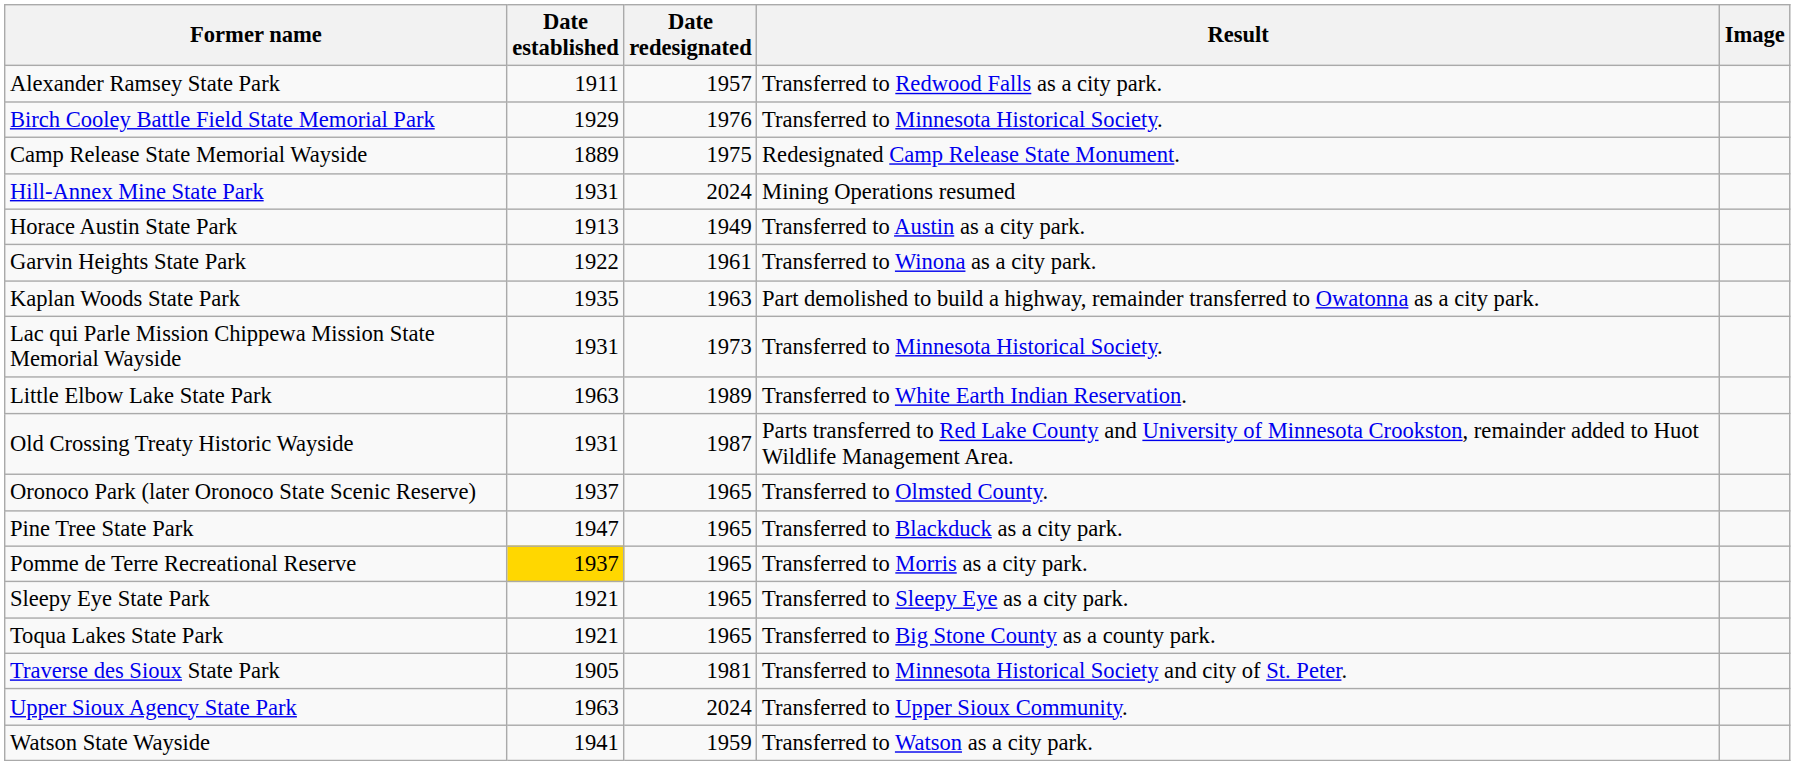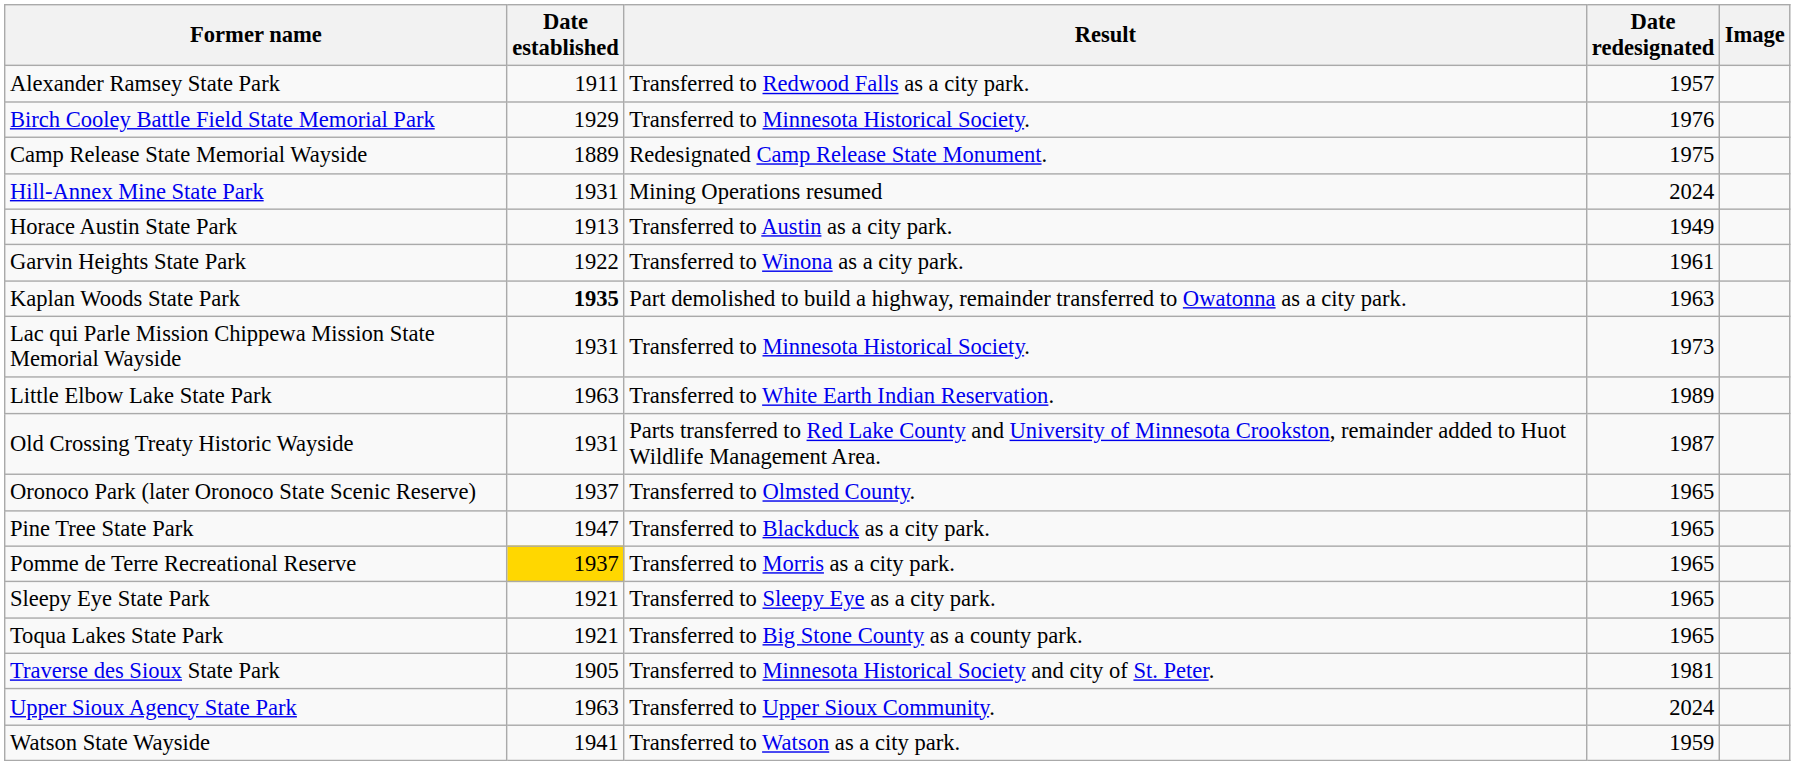 <table class="wikitable sortable" style="width:80%">
 <tr>
 <th style="width:*;">Former name</th>
 <th style="width:*;">Date <br>established</th>
+<th style="width:*;" class="unsortable">Result</th>
 <th style="width:*;">Date <br>redesignated</th>
-<th style="width:*;" class="unsortable">Result</th>
 <th style="width:*;" class="unsortable">Image</th>
 </tr>
 <tr>
 <td>Alexander Ramsey State Park</td>
 <td align=right>1911</td>
+<td>Transferred to <a href='#'>Redwood Falls</a> as a city park.</td>
 <td align=right>1957</td>
-<td>Transferred to <a href='#'>Redwood Falls</a> as a city park.</td>
 <td></td>
 </tr>
 <tr>
 <td><a href='#'>Birch Cooley Battle Field State Memorial Park</a></td>
 <td align=right>1929</td>
+<td>Transferred to <a href='#'>Minnesota Historical Society</a>.</td>
 <td align=right>1976</td>
-<td>Transferred to <a href='#'>Minnesota Historical Society</a>.</td>
 <td></td>
 </tr>
 <tr>
 <td>Camp Release State Memorial Wayside</td>
 <td align=right>1889</td>
+<td>Redesignated <a href='#'>Camp Release State Monument</a>.</td>
 <td align=right>1975</td>
-<td>Redesignated <a href='#'>Camp Release State Monument</a>.</td>
 <td></td>
 </tr>
 <tr>
 <td><a href='#'>Hill-Annex Mine State Park</a></td>
 <td align=right>1931</td>
+<td>Mining Operations resumed</td>
 <td align=right>2024</td>
-<td>Mining Operations resumed</td>
 <td></td>
 </tr>
 <tr>
 <td>Horace Austin State Park</td>
 <td align=right>1913</td>
+<td>Transferred to <a href='#'>Austin</a> as a city park.</td>
 <td align=right>1949</td>
-<td>Transferred to <a href='#'>Austin</a> as a city park.</td>
 <td></td>
 </tr>
 <tr>
 <td>Garvin Heights State Park</td>
 <td align=right>1922</td>
+<td>Transferred to <a href='#'>Winona</a> as a city park.</td>
 <td align=right>1961</td>
-<td>Transferred to <a href='#'>Winona</a> as a city park.</td>
 <td></td>
 </tr>
 <tr>
 <td>Kaplan Woods State Park</td>
-<td align=right>1935</td>
+<td align=right><strong>1935</strong></td>
+<td>Part demolished to build a highway, remainder transferred to <a href='#'>Owatonna</a> as a city park.</td>
 <td align=right>1963</td>
-<td>Part demolished to build a highway, remainder transferred to <a href='#'>Owatonna</a> as a city park.</td>
 <td></td>
 </tr>
 <tr>
 <td>Lac qui Parle Mission Chippewa Mission State Memorial Wayside</td>
 <td align=right>1931</td>
+<td>Transferred to <a href='#'>Minnesota Historical Society</a>.</td>
 <td align=right>1973</td>
-<td>Transferred to <a href='#'>Minnesota Historical Society</a>.</td>
 <td></td>
 </tr>
 <tr>
 <td>Little Elbow Lake State Park</td>
 <td align=right>1963</td>
+<td>Transferred to <a href='#'>White Earth Indian Reservation</a>.</td>
 <td align=right>1989</td>
-<td>Transferred to <a href='#'>White Earth Indian Reservation</a>.</td>
 <td></td>
 </tr>
 <tr>
 <td>Old Crossing Treaty Historic Wayside</td>
 <td align=right>1931</td>
+<td>Parts transferred to <a href='#'>Red Lake County</a> and <a href='#'>University of Minnesota Crookston</a>, remainder added to Huot Wildlife Management Area.</td>
 <td align=right>1987</td>
-<td>Parts transferred to <a href='#'>Red Lake County</a> and <a href='#'>University of Minnesota Crookston</a>, remainder added to Huot Wildlife Management Area.</td>
 <td></td>
 </tr>
 <tr>
 <td>Oronoco Park (later Oronoco State Scenic Reserve)</td>
 <td align=right>1937</td>
+<td>Transferred to <a href='#'>Olmsted County</a>.</td>
 <td align=right>1965</td>
-<td>Transferred to <a href='#'>Olmsted County</a>.</td>
 <td></td>
 </tr>
 <tr>
 <td>Pine Tree State Park</td>
 <td align=right>1947</td>
+<td>Transferred to <a href='#'>Blackduck</a> as a city park.</td>
 <td align=right>1965</td>
-<td>Transferred to <a href='#'>Blackduck</a> as a city park.</td>
 <td></td>
 </tr>
 <tr>
 <td>Pomme de Terre Recreational Reserve</td>
 <td align=right style="background: gold;">1937</td>
+<td>Transferred to <a href='#'>Morris</a> as a city park.</td>
 <td align=right>1965</td>
-<td>Transferred to <a href='#'>Morris</a> as a city park.</td>
 <td></td>
 </tr>
 <tr>
 <td>Sleepy Eye State Park</td>
 <td align=right>1921</td>
+<td>Transferred to <a href='#'>Sleepy Eye</a> as a city park.</td>
 <td align=right>1965</td>
-<td>Transferred to <a href='#'>Sleepy Eye</a> as a city park.</td>
 <td></td>
 </tr>
 <tr>
 <td>Toqua Lakes State Park</td>
 <td align=right>1921</td>
+<td>Transferred to <a href='#'>Big Stone County</a> as a county park.</td>
 <td align=right>1965</td>
-<td>Transferred to <a href='#'>Big Stone County</a> as a county park.</td>
 <td></td>
 </tr>
 <tr>
 <td><a href='#'>Traverse des Sioux</a> State Park</td>
 <td align=right>1905</td>
+<td>Transferred to <a href='#'>Minnesota Historical Society</a> and city of <a href='#'>St. Peter</a>.</td>
 <td align=right>1981</td>
-<td>Transferred to <a href='#'>Minnesota Historical Society</a> and city of <a href='#'>St. Peter</a>.</td>
 <td></td>
 </tr>
 <tr>
 <td><a href='#'>Upper Sioux Agency State Park</a></td>
 <td align=right>1963</td>
+<td>Transferred to <a href='#'>Upper Sioux Community</a>.</td>
 <td align=right>2024</td>
-<td>Transferred to <a href='#'>Upper Sioux Community</a>.</td>
 <td></td>
 </tr>
 <tr>
 <td>Watson State Wayside</td>
 <td align=right>1941</td>
+<td>Transferred to <a href='#'>Watson</a> as a city park.</td>
 <td align=right>1959</td>
-<td>Transferred to <a href='#'>Watson</a> as a city park.</td>
 <td></td>
 </tr>
 </table>
